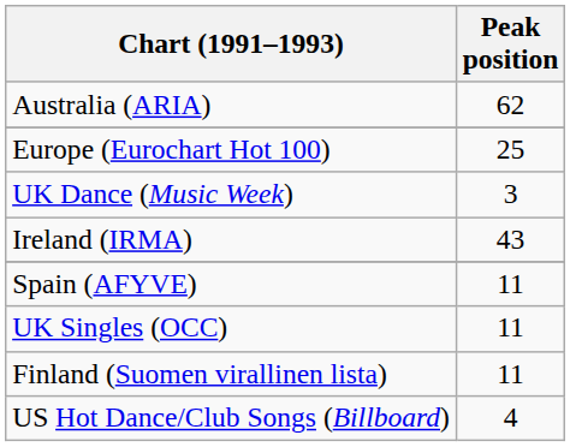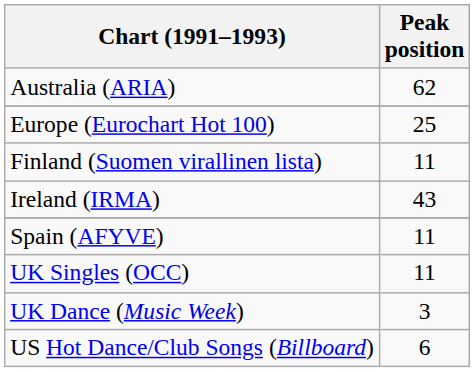 <table class="wikitable sortable">
 <tr>
 <th>Chart (1991–1993)</th>
 <th>Peak<br>position</th>
 </tr>
 <tr>
 <td>Australia (<a href='#'>ARIA</a>)</td>
 <td align="center">62</td>
 </tr>
 <tr>
 </tr>
 <tr>
 </tr>
 <tr>
 <td>Europe (<a href='#'>Eurochart Hot 100</a>)</td>
 <td align="center">25</td>
 </tr>
 <tr>
-<td><a href='#'>UK Dance</a> (<em><a href='#'>Music Week</a></em>)</td>
-<td align="center">3</td>
+<td>Finland (<a href='#'>Suomen virallinen lista</a>)</td>
+<td align="center">11</td>
 </tr>
 <tr>
 <td>Ireland (<a href='#'>IRMA</a>)</td>
 <td align="center">43</td>
 </tr>
 <tr>
 </tr>
 <tr>
 </tr>
 <tr>
 <td>Spain (<a href='#'>AFYVE</a>)</td>
 <td align="center">11</td>
 </tr>
 <tr>
 <td><a href='#'>UK Singles</a> (<a href='#'>OCC</a>)</td>
 <td align="center">11</td>
 </tr>
 <tr>
-<td>Finland (<a href='#'>Suomen virallinen lista</a>)</td>
-<td align="center">11</td>
+<td><a href='#'>UK Dance</a> (<em><a href='#'>Music Week</a></em>)</td>
+<td align="center">3</td>
 </tr>
 <tr>
 <td>US <a href='#'>Hot Dance/Club Songs</a> (<em><a href='#'>Billboard</a></em>)</td>
-<td align="center">4</td>
+<td align="center">6</td>
 </tr>
 </table>
